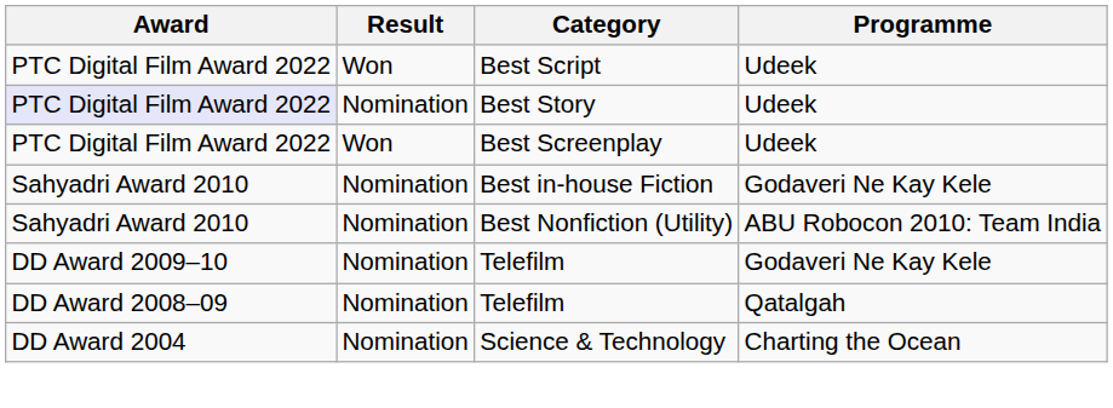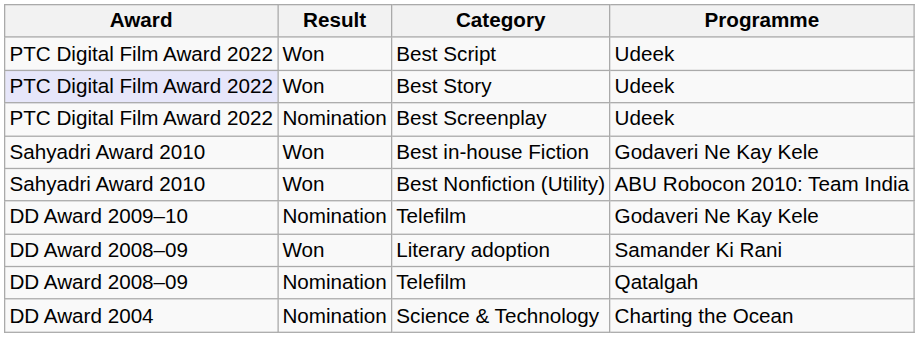 <table class="wikitable">
 <tr>
 <th>Award</th>
 <th>Result</th>
 <th>Category</th>
 <th>Programme</th>
 </tr>
 <tr>
 <td>PTC Digital Film Award 2022</td>
 <td>Won</td>
 <td>Best Script</td>
 <td>Udeek</td>
 </tr>
 <tr>
 <td style="background: lavender;">PTC Digital Film Award 2022</td>
-<td>Nomination</td>
+<td>Won</td>
 <td>Best Story</td>
 <td>Udeek</td>
 </tr>
 <tr>
 <td>PTC Digital Film Award 2022</td>
-<td>Won</td>
+<td>Nomination</td>
 <td>Best Screenplay</td>
 <td>Udeek</td>
 </tr>
 <tr>
 <td>Sahyadri Award 2010</td>
-<td>Nomination</td>
+<td>Won</td>
 <td>Best in-house Fiction</td>
 <td>Godaveri Ne Kay Kele</td>
 </tr>
 <tr>
 <td>Sahyadri Award 2010</td>
-<td>Nomination</td>
+<td>Won</td>
 <td>Best Nonfiction (Utility)</td>
 <td>ABU Robocon 2010: Team India</td>
 </tr>
 <tr>
 <td>DD Award 2009–10</td>
 <td>Nomination</td>
 <td>Telefilm</td>
 <td>Godaveri Ne Kay Kele</td>
+</tr>
+<tr>
+<td>DD Award 2008–09</td>
+<td>Won</td>
+<td>Literary adoption</td>
+<td>Samander Ki Rani</td>
 </tr>
 <tr>
 <td>DD Award 2008–09</td>
 <td>Nomination</td>
 <td>Telefilm</td>
 <td>Qatalgah</td>
 </tr>
 <tr>
 <td>DD Award 2004</td>
 <td>Nomination</td>
 <td>Science & Technology</td>
 <td>Charting the Ocean</td>
 </tr>
 </table>
